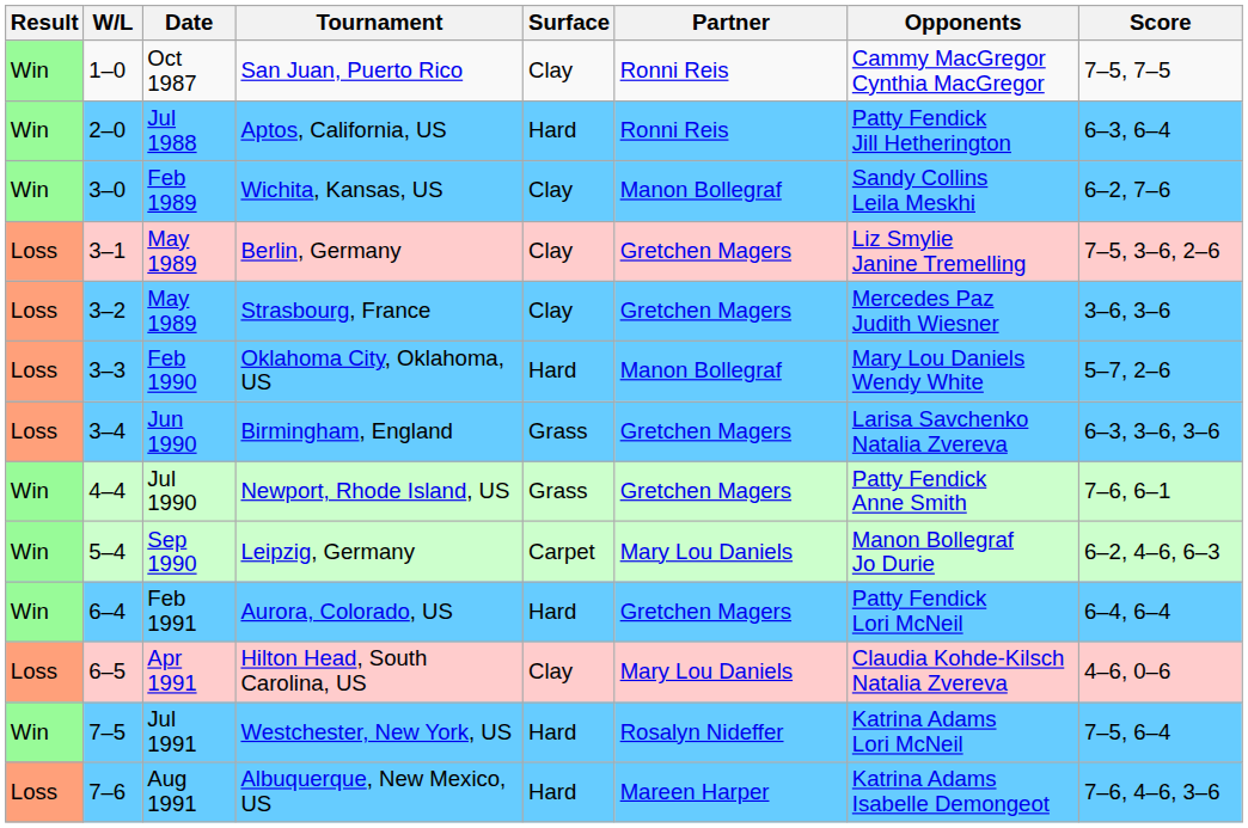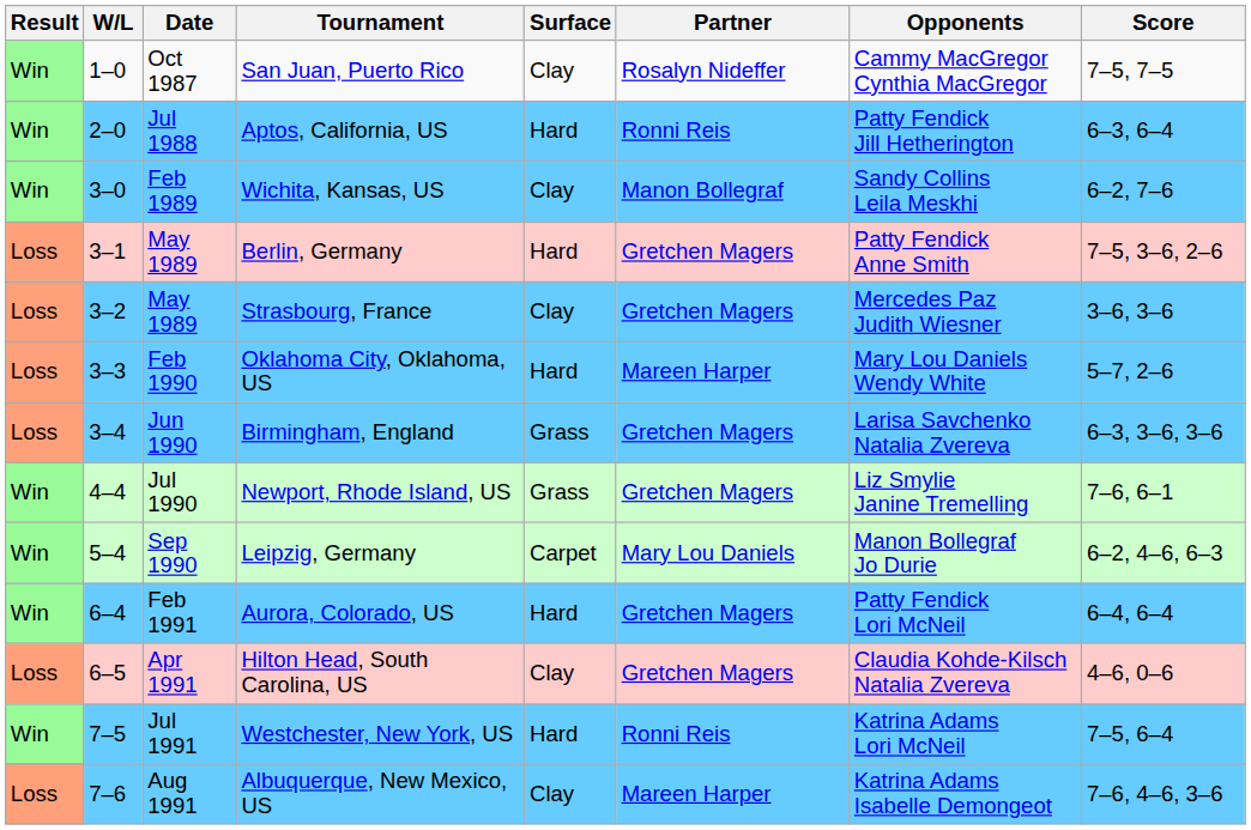 <table class="sortable wikitable">
 <tr>
 <th style="width:40px">Result</th>
 <th style="width:35px" class="unsortable">W/L</th>
 <th style="width:60px">Date</th>
 <th style="width:200px">Tournament</th>
 <th style="width:50px">Surface</th>
 <th style="width:160px">Partner</th>
 <th style="width:160px">Opponents</th>
 <th style="width:110px" class="unsortable">Score</th>
 </tr>
 <tr>
 <td style="background:#98fb98;">Win</td>
 <td>1–0</td>
 <td>Oct 1987</td>
 <td><a href='#'>San Juan, Puerto Rico</a></td>
 <td>Clay</td>
-<td> <a href='#'>Ronni Reis</a></td>
+<td> <a href='#'>Rosalyn Nideffer</a></td>
 <td> <a href='#'>Cammy MacGregor</a> <br>  <a href='#'>Cynthia MacGregor</a></td>
 <td>7–5, 7–5</td>
 </tr>
 <tr style="background:#6cf;">
 <td style="background:#98fb98;">Win</td>
 <td>2–0</td>
 <td><a href='#'>Jul 1988</a></td>
 <td><a href='#'>Aptos</a>, California, US</td>
 <td>Hard</td>
 <td> <a href='#'>Ronni Reis</a></td>
 <td> <a href='#'>Patty Fendick</a> <br>  <a href='#'>Jill Hetherington</a></td>
 <td>6–3, 6–4</td>
 </tr>
 <tr style="background:#6cf;">
 <td style="background:#98fb98;">Win</td>
 <td>3–0</td>
 <td><a href='#'>Feb 1989</a></td>
 <td><a href='#'>Wichita</a>, Kansas, US</td>
 <td>Clay</td>
 <td> <a href='#'>Manon Bollegraf</a></td>
 <td> <a href='#'>Sandy Collins</a> <br>  <a href='#'>Leila Meskhi</a></td>
 <td>6–2, 7–6</td>
 </tr>
 <tr style="background:#fcc;">
 <td style="background:#ffa07a;">Loss</td>
 <td>3–1</td>
 <td><a href='#'>May 1989</a></td>
 <td><a href='#'>Berlin</a>, Germany</td>
-<td>Clay</td>
+<td>Hard</td>
 <td> <a href='#'>Gretchen Magers</a></td>
-<td> <a href='#'>Liz Smylie</a> <br>  <a href='#'>Janine Tremelling</a></td>
+<td> <a href='#'>Patty Fendick</a> <br>  <a href='#'>Anne Smith</a></td>
 <td>7–5, 3–6, 2–6</td>
 </tr>
 <tr style="background:#6cf;">
 <td style="background:#ffa07a;">Loss</td>
 <td>3–2</td>
 <td><a href='#'>May 1989</a></td>
 <td><a href='#'>Strasbourg</a>, France</td>
 <td>Clay</td>
 <td> <a href='#'>Gretchen Magers</a></td>
 <td> <a href='#'>Mercedes Paz</a> <br>  <a href='#'>Judith Wiesner</a></td>
 <td>3–6, 3–6</td>
 </tr>
 <tr style="background:#6cf;">
 <td style="background:#ffa07a;">Loss</td>
 <td>3–3</td>
 <td><a href='#'>Feb 1990</a></td>
 <td><a href='#'>Oklahoma City</a>, Oklahoma, US</td>
 <td>Hard</td>
-<td> <a href='#'>Manon Bollegraf</a></td>
+<td> <a href='#'>Mareen Harper</a></td>
 <td> <a href='#'>Mary Lou Daniels</a> <br>  <a href='#'>Wendy White</a></td>
 <td>5–7, 2–6</td>
 </tr>
 <tr style="background:#6cf;">
 <td style="background:#ffa07a;">Loss</td>
 <td>3–4</td>
 <td><a href='#'>Jun 1990</a></td>
 <td><a href='#'>Birmingham</a>, England</td>
 <td>Grass</td>
 <td> <a href='#'>Gretchen Magers</a></td>
 <td> <a href='#'>Larisa Savchenko</a> <br>  <a href='#'>Natalia Zvereva</a></td>
 <td>6–3, 3–6, 3–6</td>
 </tr>
 <tr style="background:#cfc;">
 <td style="background:#98fb98;">Win</td>
 <td>4–4</td>
 <td>Jul 1990</td>
 <td><a href='#'>Newport, Rhode Island</a>, US</td>
 <td>Grass</td>
 <td> <a href='#'>Gretchen Magers</a></td>
-<td> <a href='#'>Patty Fendick</a> <br>  <a href='#'>Anne Smith</a></td>
+<td> <a href='#'>Liz Smylie</a> <br>  <a href='#'>Janine Tremelling</a></td>
 <td>7–6, 6–1</td>
 </tr>
 <tr style="background:#cfc;">
 <td style="background:#98fb98;">Win</td>
 <td>5–4</td>
 <td><a href='#'>Sep 1990</a></td>
 <td><a href='#'>Leipzig</a>, Germany</td>
 <td>Carpet</td>
 <td> <a href='#'>Mary Lou Daniels</a></td>
 <td> <a href='#'>Manon Bollegraf</a> <br>  <a href='#'>Jo Durie</a></td>
 <td>6–2, 4–6, 6–3</td>
 </tr>
 <tr style="background:#6cf;">
 <td style="background:#98fb98;">Win</td>
 <td>6–4</td>
 <td>Feb 1991</td>
 <td><a href='#'>Aurora, Colorado</a>, US</td>
 <td>Hard</td>
 <td> <a href='#'>Gretchen Magers</a></td>
 <td> <a href='#'>Patty Fendick</a> <br>  <a href='#'>Lori McNeil</a></td>
 <td>6–4, 6–4</td>
 </tr>
 <tr style="background:#fcc;">
 <td style="background:#ffa07a;">Loss</td>
 <td>6–5</td>
 <td><a href='#'>Apr 1991</a></td>
 <td><a href='#'>Hilton Head</a>, South Carolina, US</td>
 <td>Clay</td>
-<td> <a href='#'>Mary Lou Daniels</a></td>
+<td> <a href='#'>Gretchen Magers</a></td>
 <td> <a href='#'>Claudia Kohde-Kilsch</a> <br>  <a href='#'>Natalia Zvereva</a></td>
 <td>4–6, 0–6</td>
 </tr>
 <tr style="background:#6cf;">
 <td style="background:#98fb98;">Win</td>
 <td>7–5</td>
 <td>Jul 1991</td>
 <td><a href='#'>Westchester, New York</a>, US</td>
 <td>Hard</td>
-<td> <a href='#'>Rosalyn Nideffer</a></td>
+<td> <a href='#'>Ronni Reis</a></td>
 <td> <a href='#'>Katrina Adams</a> <br>  <a href='#'>Lori McNeil</a></td>
 <td>7–5, 6–4</td>
 </tr>
 <tr style="background:#6cf;">
 <td style="background:#ffa07a;">Loss</td>
 <td>7–6</td>
 <td>Aug 1991</td>
 <td><a href='#'>Albuquerque</a>, New Mexico, US</td>
-<td>Hard</td>
+<td>Clay</td>
 <td> <a href='#'>Mareen Harper</a></td>
 <td> <a href='#'>Katrina Adams</a> <br>  <a href='#'>Isabelle Demongeot</a></td>
 <td>7–6, 4–6, 3–6</td>
 </tr>
 </table>
